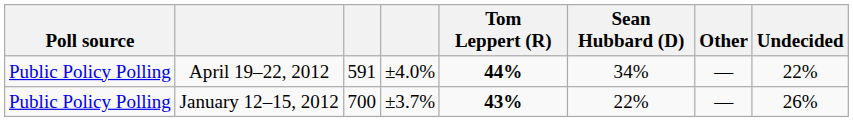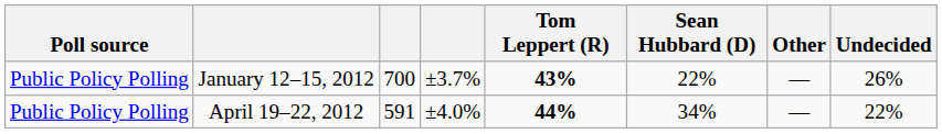 <table class="wikitable" style="text-align:center">
 <tr valign=bottom>
 <th>Poll source</th>
 <th></th>
 <th></th>
 <th></th>
 <th style="width:100px;">Tom<br>Leppert (R)</th>
 <th style="width:100px;">Sean<br>Hubbard (D)</th>
 <th>Other</th>
 <th>Undecided</th>
 </tr>
 <tr>
 <td align=left><a href='#'>Public Policy Polling</a></td>
+<td>January 12–15, 2012</td>
+<td>700</td>
+<td>±3.7%</td>
+<td><strong>43%</strong></td>
+<td>22%</td>
+<td>—</td>
+<td>26%</td>
+</tr>
+<tr>
+<td align=left><a href='#'>Public Policy Polling</a></td>
 <td>April 19–22, 2012</td>
 <td>591</td>
 <td>±4.0%</td>
 <td><strong>44%</strong></td>
 <td>34%</td>
 <td>—</td>
 <td>22%</td>
 </tr>
-<tr>
-<td align=left><a href='#'>Public Policy Polling</a></td>
-<td>January 12–15, 2012</td>
-<td>700</td>
-<td>±3.7%</td>
-<td><strong>43%</strong></td>
-<td>22%</td>
-<td>—</td>
-<td>26%</td>
-</tr>
 </table>
